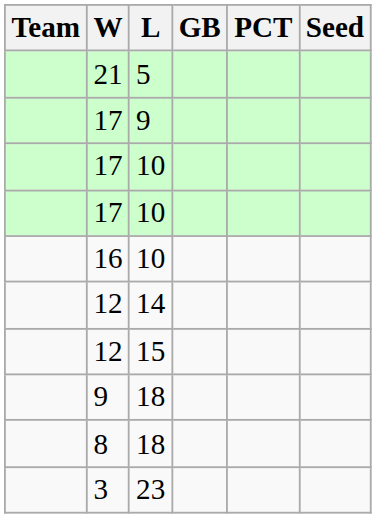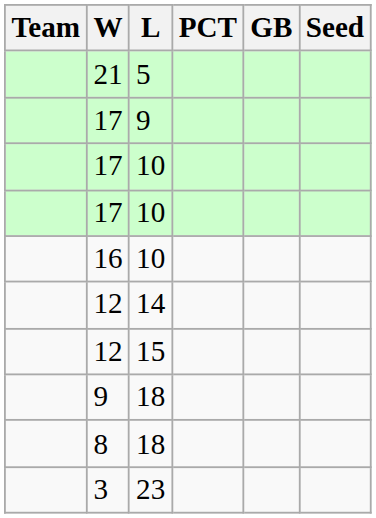 <table class=wikitable>
 <tr>
 <th>Team</th>
 <th>W</th>
 <th>L</th>
+<th>PCT</th>
 <th>GB</th>
-<th>PCT</th>
 <th>Seed</th>
 </tr>
 <tr bgcolor=#ccffcc>
 <td></td>
 <td>21</td>
 <td>5</td>
 <td></td>
 <td></td>
 <td></td>
 </tr>
 <tr bgcolor=#ccffcc>
 <td></td>
 <td>17</td>
 <td>9</td>
 <td></td>
 <td></td>
 <td></td>
 </tr>
 <tr bgcolor=#ccffcc>
 <td></td>
 <td>17</td>
 <td>10</td>
 <td></td>
 <td></td>
 <td></td>
 </tr>
 <tr bgcolor=#ccffcc>
 <td></td>
 <td>17</td>
 <td>10</td>
 <td></td>
 <td></td>
 <td></td>
 </tr>
 <tr>
 <td></td>
 <td>16</td>
 <td>10</td>
 <td></td>
 <td></td>
 <td></td>
 </tr>
 <tr>
 <td></td>
 <td>12</td>
 <td>14</td>
 <td></td>
 <td></td>
 <td></td>
 </tr>
 <tr>
 <td></td>
 <td>12</td>
 <td>15</td>
 <td></td>
 <td></td>
 <td></td>
 </tr>
 <tr>
 <td></td>
 <td>9</td>
 <td>18</td>
 <td></td>
 <td></td>
 <td></td>
 </tr>
 <tr>
 <td></td>
 <td>8</td>
 <td>18</td>
 <td></td>
 <td></td>
 <td></td>
 </tr>
 <tr>
 <td></td>
 <td>3</td>
 <td>23</td>
 <td></td>
 <td></td>
 <td></td>
 </tr>
 </table>
